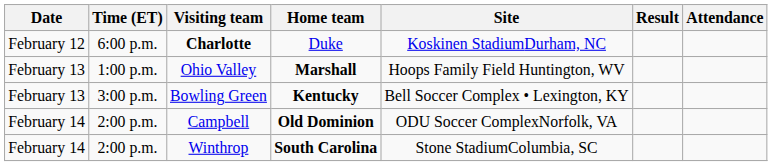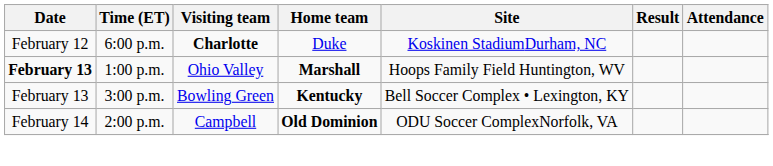 <table class="wikitable" style="font-size:95%; text-align: center;">
 <tr>
 <th>Date</th>
 <th>Time (ET)</th>
 <th>Visiting team</th>
 <th>Home team</th>
 <th>Site</th>
 <th>Result</th>
 <th>Attendance</th>
 </tr>
 <tr>
 <td>February 12</td>
 <td>6:00 p.m.</td>
 <td><strong>Charlotte</strong></td>
 <td><a href='#'>Duke</a></td>
 <td><a href='#'>Koskinen Stadium</a><a href='#'>Durham, NC</a></td>
 <td></td>
 <td></td>
 </tr>
 <tr>
-<td>February 13</td>
+<td><strong>February 13</strong></td>
 <td>1:00 p.m.</td>
 <td><a href='#'>Ohio Valley</a></td>
 <td><strong>Marshall</strong></td>
 <td>Hoops Family Field Huntington, WV</td>
 <td></td>
 <td></td>
 </tr>
 <tr>
 <td>February 13</td>
 <td>3:00 p.m.</td>
 <td><a href='#'>Bowling Green</a></td>
 <td><strong>Kentucky</strong></td>
 <td>Bell Soccer Complex • Lexington, KY</td>
 <td></td>
 <td></td>
 </tr>
 <tr>
 <td>February 14</td>
 <td>2:00 p.m.</td>
 <td><a href='#'>Campbell</a></td>
 <td><strong>Old Dominion</strong></td>
 <td>ODU Soccer ComplexNorfolk, VA</td>
 <td></td>
 <td></td>
 </tr>
 <tr>
-<td>February 14</td>
-<td>2:00 p.m.</td>
-<td><a href='#'>Winthrop</a></td>
-<td><strong>South Carolina</strong></td>
-<td>Stone StadiumColumbia, SC</td>
-<td></td>
-<td></td>
-</tr>
-<tr>
 </tr>
 </table>
